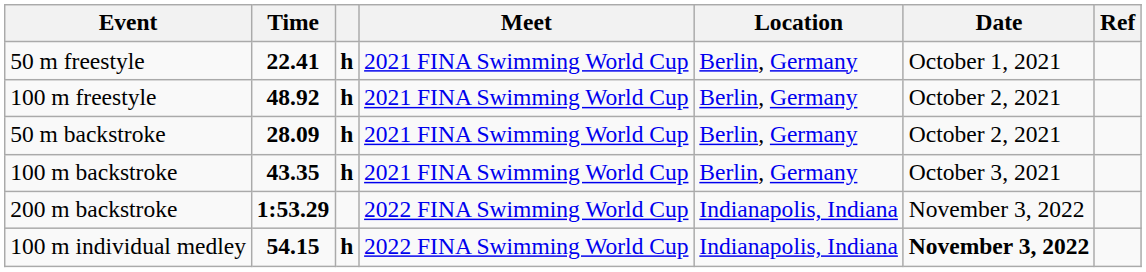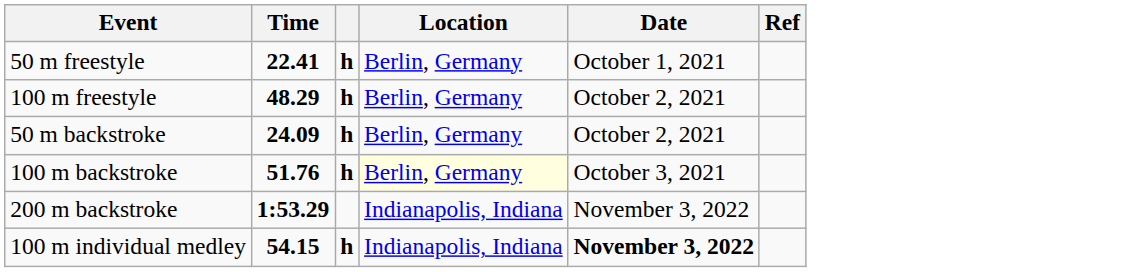 <table class="wikitable">
 <tr>
 <th>Event</th>
 <th>Time</th>
 <th></th>
-<th>Meet</th>
 <th>Location</th>
 <th>Date</th>
 <th>Ref</th>
 </tr>
 <tr>
 <td>50 m freestyle</td>
 <td style="text-align:center;"><strong>22.41</strong></td>
 <td><strong>h</strong></td>
-<td><a href='#'>2021 FINA Swimming World Cup</a></td>
 <td><a href='#'>Berlin</a>, <a href='#'>Germany</a></td>
 <td>October 1, 2021</td>
 <td style="text-align:center;"></td>
 </tr>
 <tr>
 <td>100 m freestyle</td>
-<td style="text-align:center;"><strong>48.92</strong></td>
+<td style="text-align:center;"><strong>48.29</strong></td>
 <td><strong>h</strong></td>
-<td><a href='#'>2021 FINA Swimming World Cup</a></td>
 <td><a href='#'>Berlin</a>, <a href='#'>Germany</a></td>
 <td>October 2, 2021</td>
 <td style="text-align:center;"></td>
 </tr>
 <tr>
 <td>50 m backstroke</td>
-<td style="text-align:center;"><strong>28.09</strong></td>
+<td style="text-align:center;"><strong>24.09</strong></td>
 <td><strong>h</strong></td>
-<td><a href='#'>2021 FINA Swimming World Cup</a></td>
 <td><a href='#'>Berlin</a>, <a href='#'>Germany</a></td>
 <td>October 2, 2021</td>
 <td style="text-align:center;"></td>
 </tr>
 <tr>
 <td>100 m backstroke</td>
-<td style="text-align:center;"><strong>43.35</strong></td>
+<td style="text-align:center;"><strong>51.76</strong></td>
 <td><strong>h</strong></td>
-<td><a href='#'>2021 FINA Swimming World Cup</a></td>
-<td><a href='#'>Berlin</a>, <a href='#'>Germany</a></td>
+<td style="background: lightyellow;"><a href='#'>Berlin</a>, <a href='#'>Germany</a></td>
 <td>October 3, 2021</td>
 <td style="text-align:center;"></td>
 </tr>
 <tr>
 <td>200 m backstroke</td>
 <td style="text-align:center;"><strong>1:53.29</strong></td>
 <td></td>
-<td><a href='#'>2022 FINA Swimming World Cup</a></td>
 <td><a href='#'>Indianapolis, Indiana</a></td>
 <td>November 3, 2022</td>
 <td style="text-align:center;"></td>
 </tr>
 <tr>
 <td>100 m individual medley</td>
 <td style="text-align:center;"><strong>54.15</strong></td>
 <td><strong>h</strong></td>
-<td><a href='#'>2022 FINA Swimming World Cup</a></td>
 <td><a href='#'>Indianapolis, Indiana</a></td>
 <td><strong>November 3, 2022</strong></td>
 <td style="text-align:center;"></td>
 </tr>
 </table>
